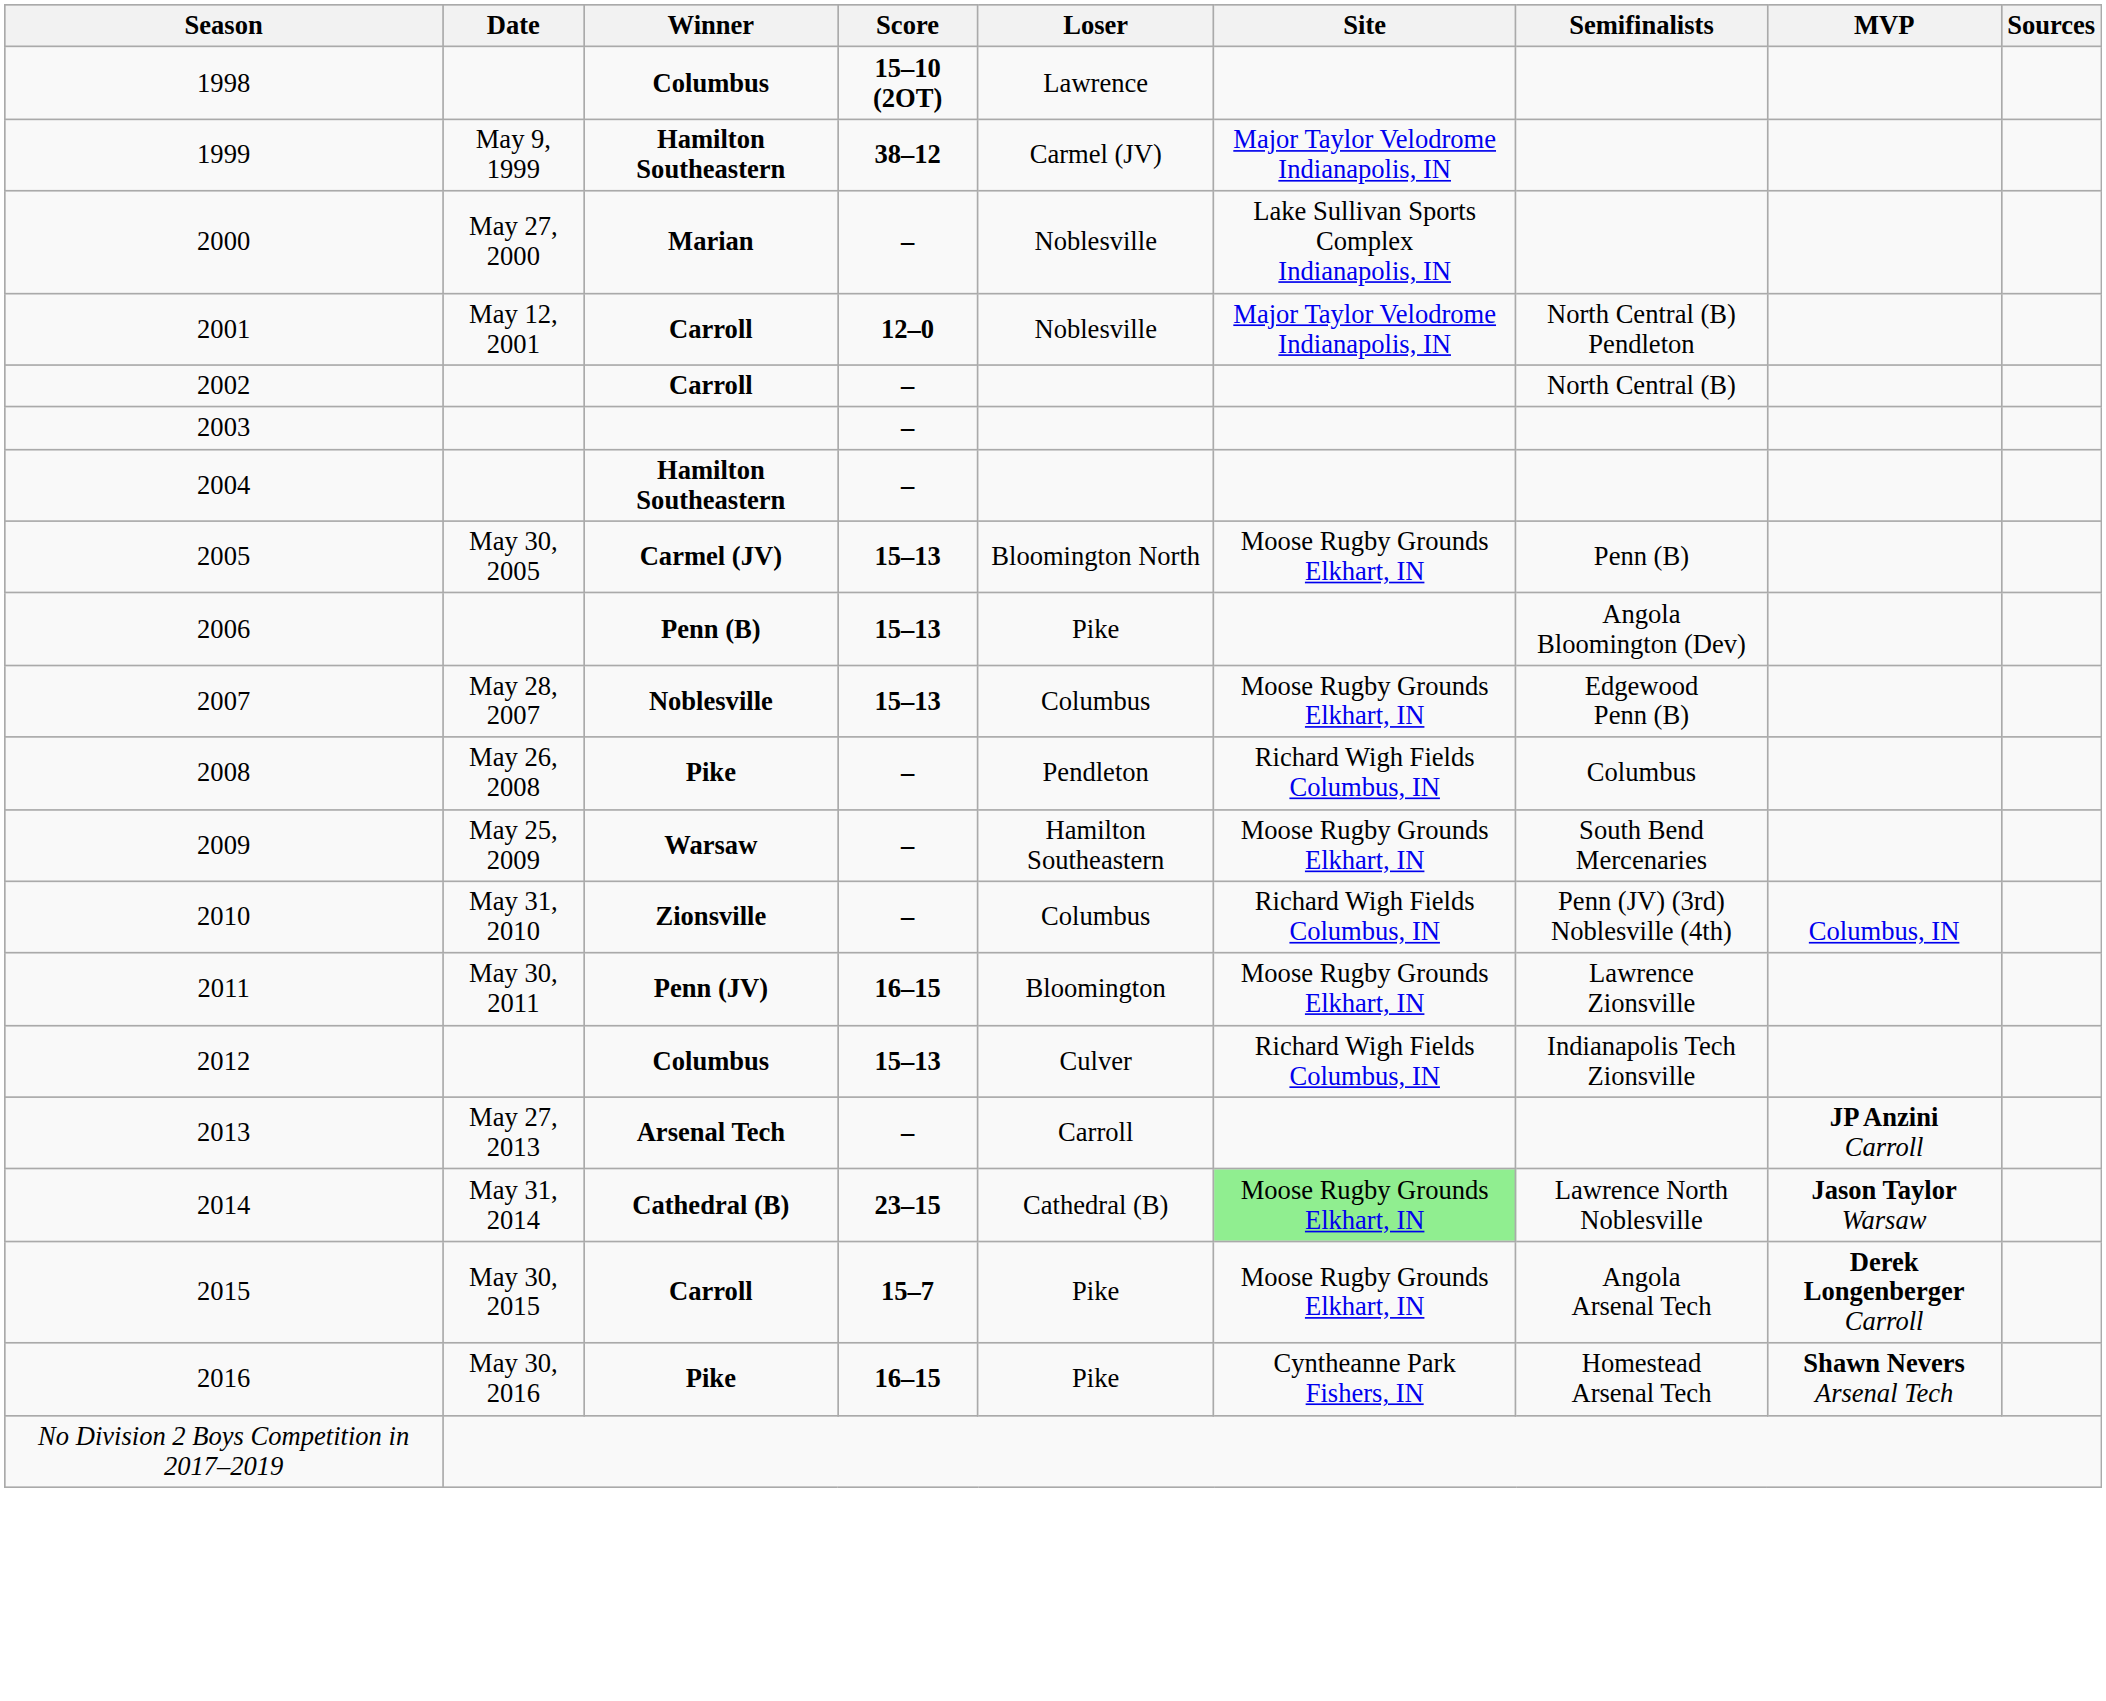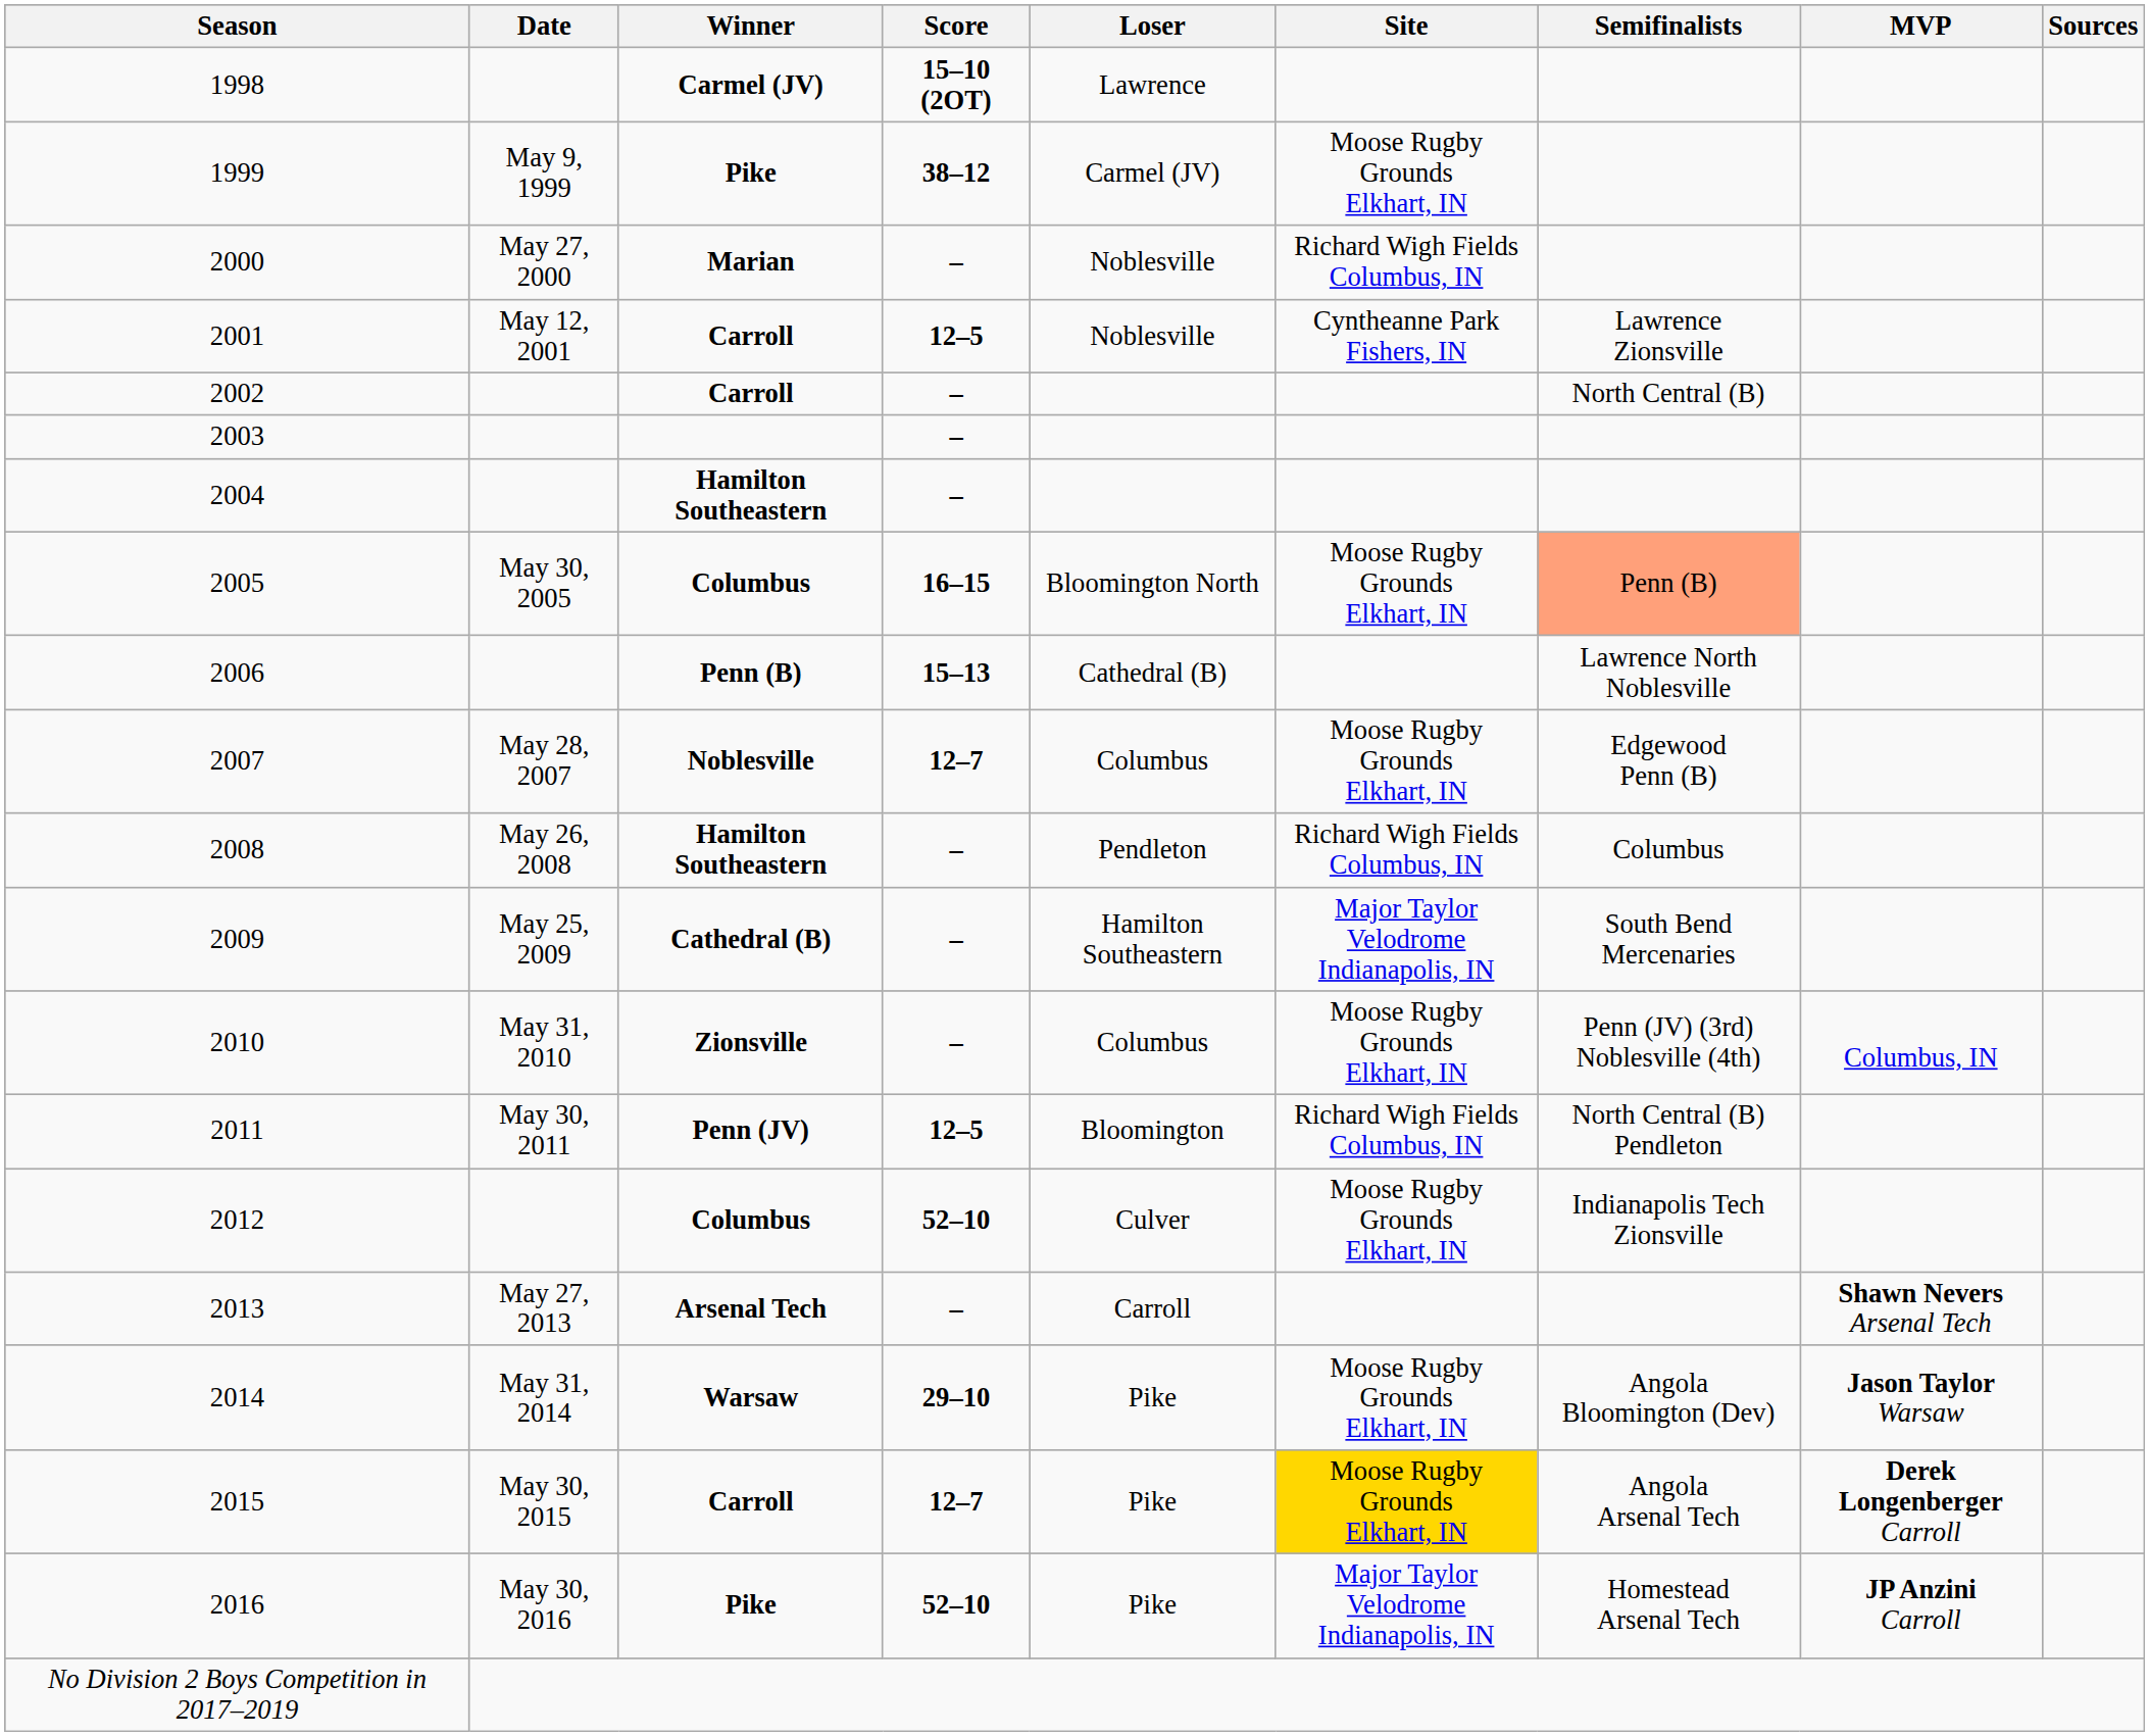 <table class="wikitable" style="width:100%;">
 <tr>
 <th>Season</th>
 <th>Date</th>
 <th>Winner</th>
 <th>Score</th>
 <th>Loser</th>
 <th>Site</th>
 <th>Semifinalists</th>
 <th>MVP</th>
 <th>Sources</th>
 </tr>
 <tr>
 <td align=center>1998</td>
 <td align=center></td>
-<td align=center><strong>Columbus</strong></td>
+<td align=center><strong>Carmel (JV)</strong></td>
 <td align=center><strong>15–10 (2OT)</strong></td>
 <td align=center>Lawrence</td>
 <td align=center></td>
 <td align=center><br></td>
 <td align=center><br></td>
 <td align=center></td>
 </tr>
 <tr>
 <td align=center>1999</td>
 <td align=center>May 9, 1999</td>
-<td align=center><strong>Hamilton Southeastern</strong></td>
+<td align=center><strong>Pike</strong></td>
 <td align=center><strong>38–12</strong></td>
 <td align=center>Carmel (JV)</td>
-<td align=center><a href='#'>Major Taylor Velodrome</a><br><a href='#'>Indianapolis, IN</a></td>
+<td align=center>Moose Rugby Grounds<br><a href='#'>Elkhart, IN</a></td>
 <td align=center><br></td>
 <td align=center><br></td>
 <td align=center></td>
 </tr>
 <tr>
 <td align=center>2000</td>
 <td align=center>May 27, 2000</td>
 <td align=center><strong>Marian</strong></td>
 <td align=center><strong>–</strong></td>
 <td align=center>Noblesville</td>
-<td align=center>Lake Sullivan Sports Complex<br><a href='#'>Indianapolis, IN</a></td>
+<td align=center>Richard Wigh Fields<br><a href='#'>Columbus, IN</a></td>
 <td align=center><br></td>
 <td align=center><br></td>
 <td align=center></td>
 </tr>
 <tr>
 <td align=center>2001</td>
 <td align=center>May 12, 2001</td>
 <td align=center><strong>Carroll</strong> </td>
-<td align=center><strong>12–0</strong></td>
+<td align=center><strong>12–5</strong></td>
 <td align=center>Noblesville</td>
-<td align=center><a href='#'>Major Taylor Velodrome</a><br><a href='#'>Indianapolis, IN</a></td>
-<td align=center>North Central (B)<br>Pendleton</td>
+<td align=center>Cyntheanne Park<br><a href='#'>Fishers, IN</a></td>
+<td align=center>Lawrence<br>Zionsville<br></td>
 <td align=center><br></td>
 <td align=center></td>
 </tr>
 <tr>
 <td align=center>2002</td>
 <td align=center></td>
 <td align=center><strong>Carroll</strong></td>
 <td align=center><strong>–</strong></td>
 <td align=center></td>
 <td align=center></td>
 <td align=center>North Central (B)<br> </td>
 <td align=center><br></td>
 <td align=center></td>
 </tr>
 <tr>
 <td align=center>2003</td>
 <td align=center></td>
 <td align=center><strong> </strong> </td>
 <td align=center><strong>–</strong></td>
 <td align=center></td>
 <td align=center></td>
 <td align=center><br></td>
 <td align=center><br></td>
 <td align=center></td>
 </tr>
 <tr>
 <td align=center>2004</td>
 <td align=center></td>
 <td align=center><strong>Hamilton Southeastern</strong></td>
 <td align=center><strong>–</strong></td>
 <td align=center></td>
 <td align=center></td>
 <td align=center><br></td>
 <td align=center><br></td>
 <td align=center></td>
 </tr>
 <tr>
 <td align=center>2005</td>
 <td align=center>May 30, 2005</td>
-<td align=center><strong>Carmel (JV)</strong></td>
-<td align=center><strong>15–13</strong></td>
+<td align=center><strong>Columbus</strong></td>
+<td align=center><strong>16–15</strong></td>
 <td align=center>Bloomington North</td>
 <td align=center>Moose Rugby Grounds<br><a href='#'>Elkhart, IN</a></td>
-<td align=center>Penn (B)<br> </td>
+<td align=center style="background: lightsalmon;">Penn (B)<br> </td>
 <td align=center><br></td>
 <td align=center></td>
 </tr>
 <tr>
 <td align=center>2006</td>
 <td align=center></td>
 <td align=center><strong>Penn (B) </strong></td>
 <td align=center><strong>15–13</strong></td>
-<td align=center>Pike</td>
+<td align=center>Cathedral (B)</td>
 <td align=center></td>
-<td align=center>Angola<br>Bloomington (Dev)</td>
+<td align=center>Lawrence North<br>Noblesville</td>
 <td align=center><br></td>
 <td align=center></td>
 </tr>
 <tr>
 <td align=center>2007</td>
 <td align=center>May 28, 2007</td>
 <td align=center><strong>Noblesville</strong></td>
-<td align=center><strong>15–13</strong></td>
+<td align=center><strong>12–7</strong></td>
 <td align=center>Columbus</td>
 <td align=center>Moose Rugby Grounds<br><a href='#'>Elkhart, IN</a></td>
 <td align=center>Edgewood<br>Penn (B)</td>
 <td align=center><br></td>
 <td align=center></td>
 </tr>
 <tr>
 <td align=center>2008</td>
 <td align=center>May 26, 2008</td>
-<td align=center><strong>Pike</strong></td>
+<td align=center><strong>Hamilton Southeastern</strong></td>
 <td align=center><strong>–</strong></td>
 <td align=center>Pendleton</td>
 <td align=center>Richard Wigh Fields<br><a href='#'>Columbus, IN</a></td>
 <td align=center>Columbus<br></td>
 <td align=center><br></td>
 <td align=center></td>
 </tr>
 <tr>
 <td align=center>2009</td>
 <td align=center>May 25, 2009</td>
-<td align=center><strong>Warsaw</strong></td>
+<td align=center><strong>Cathedral (B)</strong></td>
 <td align=center><strong>–</strong></td>
 <td align=center>Hamilton Southeastern</td>
-<td align=center>Moose Rugby Grounds<br><a href='#'>Elkhart, IN</a></td>
+<td align=center><a href='#'>Major Taylor Velodrome</a><br><a href='#'>Indianapolis, IN</a></td>
 <td align=center>South Bend Mercenaries<br></td>
 <td align=center><br></td>
 <td align=center></td>
 </tr>
 <tr>
 <td align=center>2010</td>
 <td align=center>May 31, 2010</td>
 <td align=center><strong>Zionsville</strong></td>
 <td align=center><strong>–</strong></td>
 <td align=center>Columbus</td>
-<td align=center>Richard Wigh Fields<br><a href='#'>Columbus, IN</a></td>
+<td align=center>Moose Rugby Grounds<br><a href='#'>Elkhart, IN</a></td>
 <td align=center>Penn (JV) (3rd)<br>Noblesville (4th)</td>
 <td align=center><br><a href='#'>Columbus, IN</a></td>
 <td align=center></td>
 </tr>
 <tr>
 <td align=center>2011</td>
 <td align=center>May 30, 2011</td>
 <td align=center><strong>Penn (JV)</strong></td>
-<td align=center><strong>16–15</strong></td>
+<td align=center><strong>12–5</strong></td>
 <td align=center>Bloomington</td>
-<td align=center>Moose Rugby Grounds<br><a href='#'>Elkhart, IN</a></td>
-<td align=center>Lawrence<br>Zionsville<br></td>
+<td align=center>Richard Wigh Fields<br><a href='#'>Columbus, IN</a></td>
+<td align=center>North Central (B)<br>Pendleton</td>
 <td align=center><br></td>
 <td align=center></td>
 </tr>
 <tr>
 <td align=center>2012</td>
 <td align=center></td>
 <td align=center><strong>Columbus</strong></td>
-<td align=center><strong>15–13</strong></td>
+<td align=center><strong>52–10</strong></td>
 <td align=center>Culver</td>
-<td align=center>Richard Wigh Fields<br><a href='#'>Columbus, IN</a></td>
+<td align=center>Moose Rugby Grounds<br><a href='#'>Elkhart, IN</a></td>
 <td align=center>Indianapolis Tech<br>Zionsville</td>
 <td align=center><br></td>
 <td align=center></td>
 </tr>
 <tr>
 <td align=center>2013</td>
 <td align=center>May 27, 2013</td>
 <td align=center><strong>Arsenal Tech</strong></td>
 <td align=center><strong>–</strong></td>
 <td align=center>Carroll</td>
 <td align=center></td>
 <td align=center><br></td>
-<td align=center><strong>JP Anzini</strong><br><em>Carroll</em></td>
+<td align=center><strong>Shawn Nevers</strong><br><em>Arsenal Tech</em></td>
 <td align=center></td>
 </tr>
 <tr>
 <td align=center>2014</td>
 <td align=center>May 31, 2014</td>
-<td align=center><strong>Cathedral (B)</strong></td>
-<td align=center><strong>23–15</strong></td>
-<td align=center>Cathedral (B)</td>
-<td align=center style="background: lightgreen;">Moose Rugby Grounds<br><a href='#'>Elkhart, IN</a></td>
-<td align=center>Lawrence North<br>Noblesville</td>
+<td align=center><strong>Warsaw</strong></td>
+<td align=center><strong>29–10</strong></td>
+<td align=center>Pike</td>
+<td align=center>Moose Rugby Grounds<br><a href='#'>Elkhart, IN</a></td>
+<td align=center>Angola<br>Bloomington (Dev)</td>
 <td align=center><strong>Jason Taylor</strong><br><em>Warsaw</em></td>
 <td align=center></td>
 </tr>
 <tr>
 <td align=center>2015</td>
 <td align=center>May 30, 2015</td>
 <td align=center><strong>Carroll</strong></td>
-<td align=center><strong>15–7</strong></td>
+<td align=center><strong>12–7</strong></td>
 <td align=center>Pike</td>
-<td align=center>Moose Rugby Grounds<br><a href='#'>Elkhart, IN</a></td>
+<td align=center style="background: gold;">Moose Rugby Grounds<br><a href='#'>Elkhart, IN</a></td>
 <td align=center>Angola<br>Arsenal Tech</td>
 <td align=center><strong>Derek Longenberger</strong><br><em>Carroll</em></td>
 <td align=center></td>
 </tr>
 <tr>
 <td align=center>2016</td>
 <td align=center>May 30, 2016</td>
 <td align=center><strong>Pike</strong></td>
-<td align=center><strong>16–15</strong></td>
+<td align=center><strong>52–10</strong></td>
 <td align=center>Pike</td>
-<td align=center>Cyntheanne Park<br><a href='#'>Fishers, IN</a></td>
+<td align=center><a href='#'>Major Taylor Velodrome</a><br><a href='#'>Indianapolis, IN</a></td>
 <td align=center>Homestead<br>Arsenal Tech</td>
-<td align=center><strong>Shawn Nevers</strong><br><em>Arsenal Tech</em></td>
+<td align=center><strong>JP Anzini</strong><br><em>Carroll</em></td>
 <td align=center></td>
 </tr>
 <tr>
 <td align=center><em>No Division 2 Boys Competition in 2017–2019</em></td>
 </tr>
 </table>
